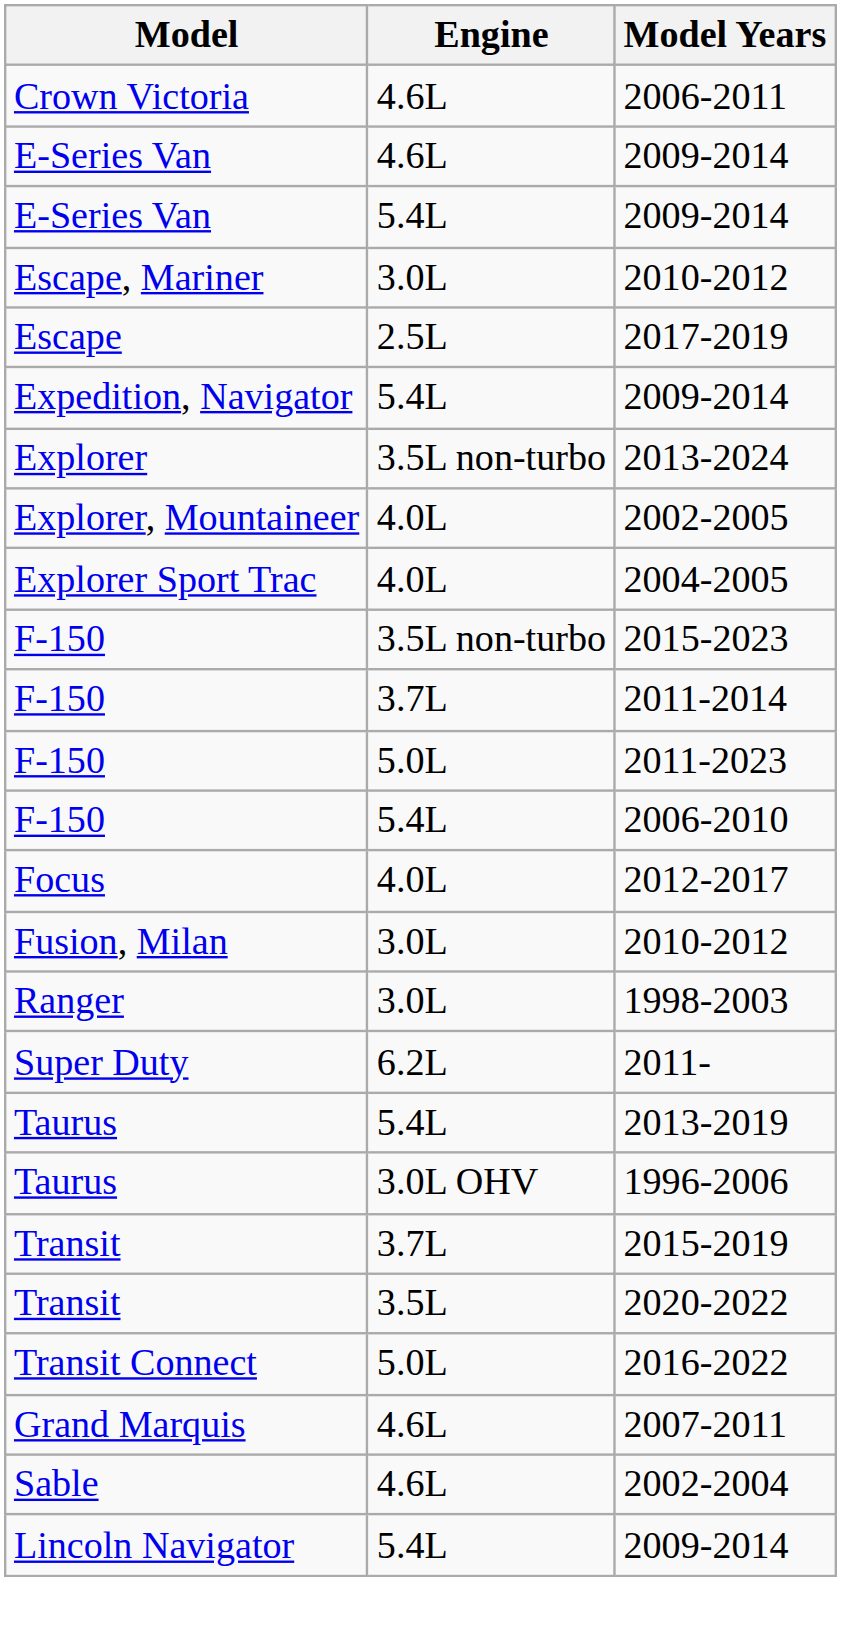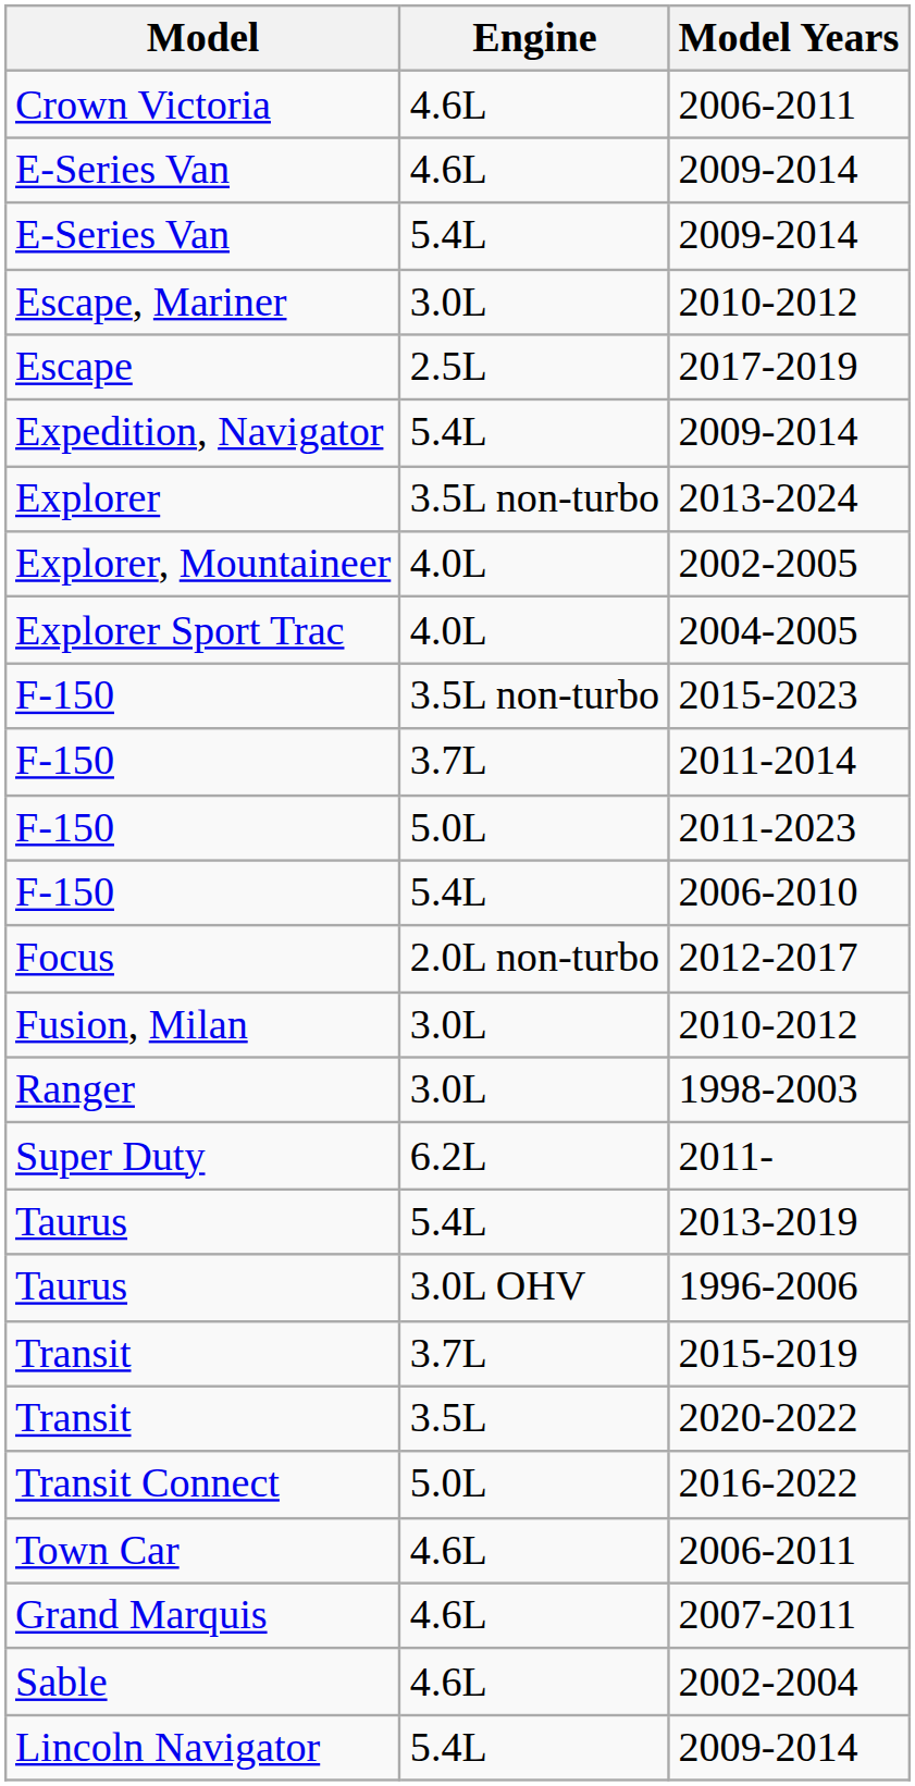 <table class="wikitable">
 <tr>
 <th>Model</th>
 <th>Engine</th>
 <th>Model Years</th>
 </tr>
 <tr>
 <td><a href='#'>Crown Victoria</a></td>
 <td>4.6L</td>
 <td>2006-2011</td>
 </tr>
 <tr>
 <td><a href='#'>E-Series Van</a></td>
 <td>4.6L</td>
 <td>2009-2014</td>
 </tr>
 <tr>
 <td><a href='#'>E-Series Van</a></td>
 <td>5.4L</td>
 <td>2009-2014</td>
 </tr>
 <tr>
 <td><a href='#'>Escape</a>, <a href='#'>Mariner</a></td>
 <td>3.0L</td>
 <td>2010-2012</td>
 </tr>
 <tr>
 <td><a href='#'>Escape</a></td>
 <td>2.5L</td>
 <td>2017-2019</td>
 </tr>
 <tr>
 <td><a href='#'>Expedition</a>, <a href='#'>Navigator</a></td>
 <td>5.4L</td>
 <td>2009-2014</td>
 </tr>
 <tr>
 <td><a href='#'>Explorer</a></td>
 <td>3.5L non-turbo</td>
 <td>2013-2024</td>
 </tr>
 <tr>
 <td><a href='#'>Explorer</a>, <a href='#'>Mountaineer</a></td>
 <td>4.0L</td>
 <td>2002-2005</td>
 </tr>
 <tr>
 <td><a href='#'>Explorer Sport Trac</a></td>
 <td>4.0L</td>
 <td>2004-2005</td>
 </tr>
 <tr>
 <td><a href='#'>F-150</a></td>
 <td>3.5L non-turbo</td>
 <td>2015-2023</td>
 </tr>
 <tr>
 <td><a href='#'>F-150</a></td>
 <td>3.7L</td>
 <td>2011-2014</td>
 </tr>
 <tr>
 <td><a href='#'>F-150</a></td>
 <td>5.0L</td>
 <td>2011-2023</td>
 </tr>
 <tr>
 <td><a href='#'>F-150</a></td>
 <td>5.4L</td>
 <td>2006-2010</td>
 </tr>
 <tr>
 <td><a href='#'>Focus</a></td>
-<td>4.0L</td>
+<td>2.0L non-turbo</td>
 <td>2012-2017</td>
 </tr>
 <tr>
 <td><a href='#'>Fusion</a>, <a href='#'>Milan</a></td>
 <td>3.0L</td>
 <td>2010-2012</td>
 </tr>
 <tr>
 <td><a href='#'>Ranger</a></td>
 <td>3.0L</td>
 <td>1998-2003</td>
 </tr>
 <tr>
 <td><a href='#'>Super Duty</a></td>
 <td>6.2L</td>
 <td>2011-</td>
 </tr>
 <tr>
 <td><a href='#'>Taurus</a></td>
 <td>5.4L</td>
 <td>2013-2019</td>
 </tr>
 <tr>
 <td><a href='#'>Taurus</a></td>
 <td>3.0L OHV</td>
 <td>1996-2006</td>
 </tr>
 <tr>
 <td><a href='#'>Transit</a></td>
 <td>3.7L</td>
 <td>2015-2019</td>
 </tr>
 <tr>
 <td><a href='#'>Transit</a></td>
 <td>3.5L</td>
 <td>2020-2022</td>
 </tr>
 <tr>
 <td><a href='#'>Transit Connect</a></td>
 <td>5.0L</td>
 <td>2016-2022</td>
 </tr>
 <tr>
+<td><a href='#'>Town Car</a></td>
+<td>4.6L</td>
+<td>2006-2011</td>
+</tr>
+<tr>
 <td><a href='#'>Grand Marquis</a></td>
 <td>4.6L</td>
 <td>2007-2011</td>
 </tr>
 <tr>
 <td><a href='#'>Sable</a></td>
 <td>4.6L</td>
 <td>2002-2004</td>
 </tr>
 <tr>
 <td><a href='#'>Lincoln Navigator</a></td>
 <td>5.4L</td>
 <td>2009-2014</td>
 </tr>
 </table>
